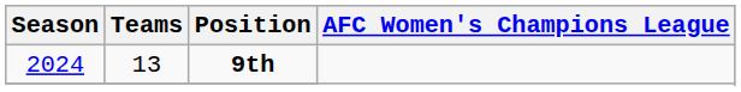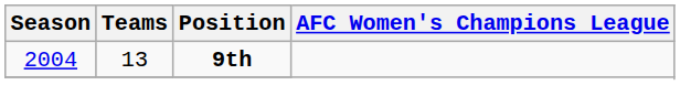 <table class="wikitable" style="text-align:center">
 <tr style="background:#efefef;">
 <th>Season</th>
 <th>Teams</th>
 <th>Position</th>
 <th><a href='#'>AFC Women's Champions League</a></th>
 </tr>
 <tr>
-<td><a href='#'>2024</a></td>
+<td><a href='#'>2004</a></td>
 <td>13</td>
 <td><strong>9th</strong></td>
 </tr>
 <tr>
 </tr>
 </table>
